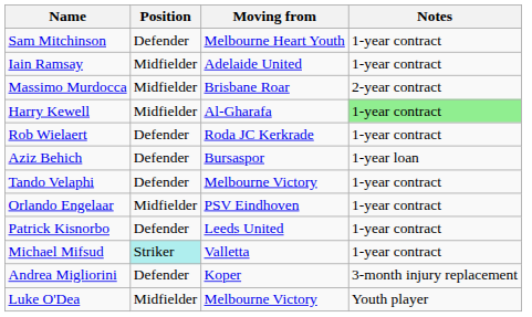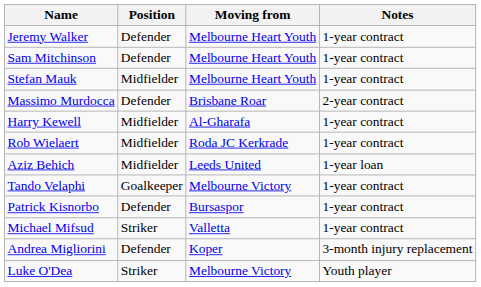 <table class="wikitable">
 <tr>
 <th>Name</th>
 <th>Position</th>
 <th>Moving from</th>
 <th>Notes</th>
 </tr>
 <tr>
+<td> <a href='#'>Jeremy Walker</a></td>
+<td>Defender</td>
+<td> <a href='#'>Melbourne Heart Youth</a></td>
+<td>1-year contract</td>
+</tr>
+<tr>
 <td> <a href='#'>Sam Mitchinson</a></td>
 <td>Defender</td>
 <td> <a href='#'>Melbourne Heart Youth</a></td>
 <td>1-year contract</td>
 </tr>
 <tr>
-<td> <a href='#'>Iain Ramsay</a></td>
+<td> <a href='#'>Stefan Mauk</a></td>
 <td>Midfielder</td>
-<td> <a href='#'>Adelaide United</a></td>
+<td> <a href='#'>Melbourne Heart Youth</a></td>
 <td>1-year contract</td>
 </tr>
 <tr>
 <td> <a href='#'>Massimo Murdocca</a></td>
-<td>Midfielder</td>
+<td>Defender</td>
 <td> <a href='#'>Brisbane Roar</a></td>
 <td>2-year contract</td>
 </tr>
 <tr>
 <td> <a href='#'>Harry Kewell</a></td>
 <td>Midfielder</td>
 <td> <a href='#'>Al-Gharafa</a></td>
-<td style="background: lightgreen;">1-year contract</td>
+<td>1-year contract</td>
 </tr>
 <tr>
 <td> <a href='#'>Rob Wielaert</a></td>
-<td>Defender</td>
+<td>Midfielder</td>
 <td> <a href='#'>Roda JC Kerkrade</a></td>
 <td>1-year contract</td>
 </tr>
 <tr>
 <td> <a href='#'>Aziz Behich</a></td>
-<td>Defender</td>
-<td> <a href='#'>Bursaspor</a></td>
+<td>Midfielder</td>
+<td> <a href='#'>Leeds United</a></td>
 <td>1-year loan </td>
 </tr>
 <tr>
 <td> <a href='#'>Tando Velaphi</a></td>
-<td>Defender</td>
+<td>Goalkeeper</td>
 <td> <a href='#'>Melbourne Victory</a></td>
 <td>1-year contract </td>
 </tr>
 <tr>
-<td> <a href='#'>Orlando Engelaar</a></td>
-<td>Midfielder</td>
-<td> <a href='#'>PSV Eindhoven</a></td>
-<td>1-year contract</td>
-</tr>
-<tr>
 <td> <a href='#'>Patrick Kisnorbo</a></td>
 <td>Defender</td>
-<td> <a href='#'>Leeds United</a></td>
+<td> <a href='#'>Bursaspor</a></td>
 <td>1-year contract </td>
 </tr>
 <tr>
 <td> <a href='#'>Michael Mifsud</a></td>
-<td style="background: paleturquoise;">Striker</td>
+<td>Striker</td>
 <td> <a href='#'>Valletta</a></td>
 <td>1-year contract</td>
 </tr>
 <tr>
 <td> <a href='#'>Andrea Migliorini</a></td>
 <td>Defender</td>
 <td> <a href='#'>Koper</a></td>
 <td>3-month injury replacement</td>
 </tr>
 <tr>
 <td> <a href='#'>Luke O'Dea</a></td>
-<td>Midfielder</td>
+<td>Striker</td>
 <td> <a href='#'>Melbourne Victory</a></td>
 <td>Youth player</td>
 </tr>
 </table>
